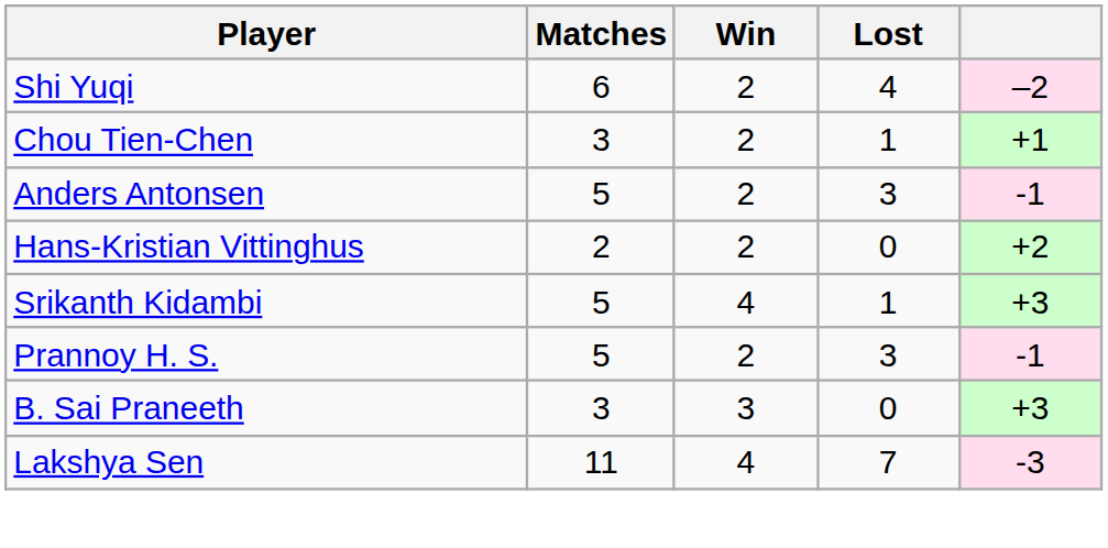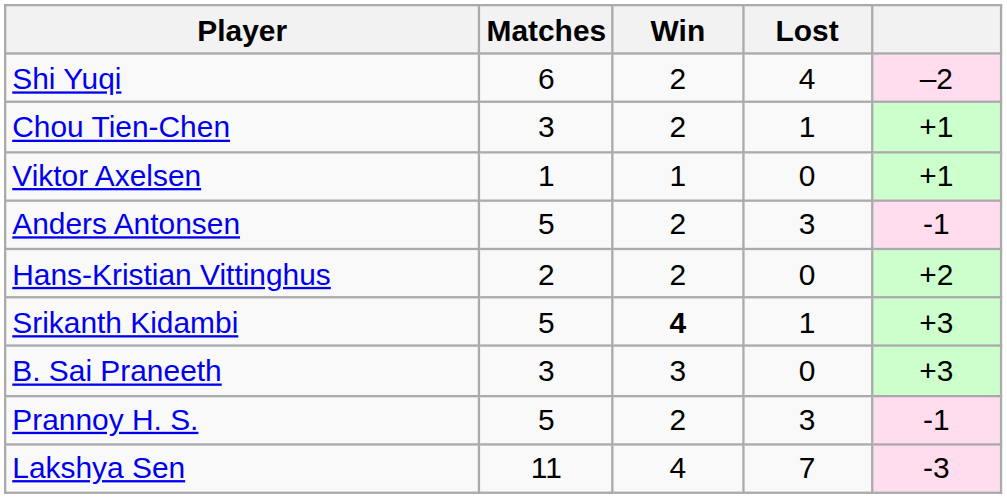 <table class=wikitable style="text-align:center; font-size:small">
 <tr>
 <th width="200">Player</th>
 <th width="50">Matches</th>
 <th width="50">Win</th>
 <th width="50">Lost</th>
 <th width="50"></th>
 </tr>
 <tr>
 <td align="left"> <a href='#'>Shi Yuqi</a></td>
 <td>6</td>
 <td>2</td>
 <td>4</td>
 <td bgcolor="#ffddee">–2</td>
 </tr>
 <tr>
 <td align="left"> <a href='#'>Chou Tien-Chen</a></td>
 <td>3</td>
 <td>2</td>
 <td>1</td>
 <td bgcolor="#ccffcc">+1</td>
 </tr>
 <tr>
+<td align="left"> <a href='#'>Viktor Axelsen</a></td>
+<td>1</td>
+<td>1</td>
+<td>0</td>
+<td bgcolor="#ccffcc">+1</td>
+</tr>
+<tr>
 <td align="left"> <a href='#'>Anders Antonsen</a></td>
 <td>5</td>
 <td>2</td>
 <td>3</td>
 <td bgcolor="#ffddee">-1</td>
 </tr>
 <tr>
 <td align="left"> <a href='#'>Hans-Kristian Vittinghus</a></td>
 <td>2</td>
 <td>2</td>
 <td>0</td>
 <td bgcolor="#ccffcc">+2</td>
 </tr>
 <tr>
 <td align="left"> <a href='#'>Srikanth Kidambi</a></td>
 <td>5</td>
-<td>4</td>
+<td><strong>4</strong></td>
 <td>1</td>
+<td bgcolor="#ccffcc">+3</td>
+</tr>
+<tr>
+<td align="left"> <a href='#'>B. Sai Praneeth</a></td>
+<td>3</td>
+<td>3</td>
+<td>0</td>
 <td bgcolor="#ccffcc">+3</td>
 </tr>
 <tr>
 <td align="left"> <a href='#'>Prannoy H. S.</a></td>
 <td>5</td>
 <td>2</td>
 <td>3</td>
 <td bgcolor="#ffddee">-1</td>
 </tr>
 <tr>
-<td align="left"> <a href='#'>B. Sai Praneeth</a></td>
-<td>3</td>
-<td>3</td>
-<td>0</td>
-<td bgcolor="#ccffcc">+3</td>
-</tr>
-<tr>
 <td align="left"> <a href='#'>Lakshya Sen</a></td>
 <td>11</td>
 <td>4</td>
 <td>7</td>
 <td bgcolor="#ffddee">-3</td>
 </tr>
 </table>
